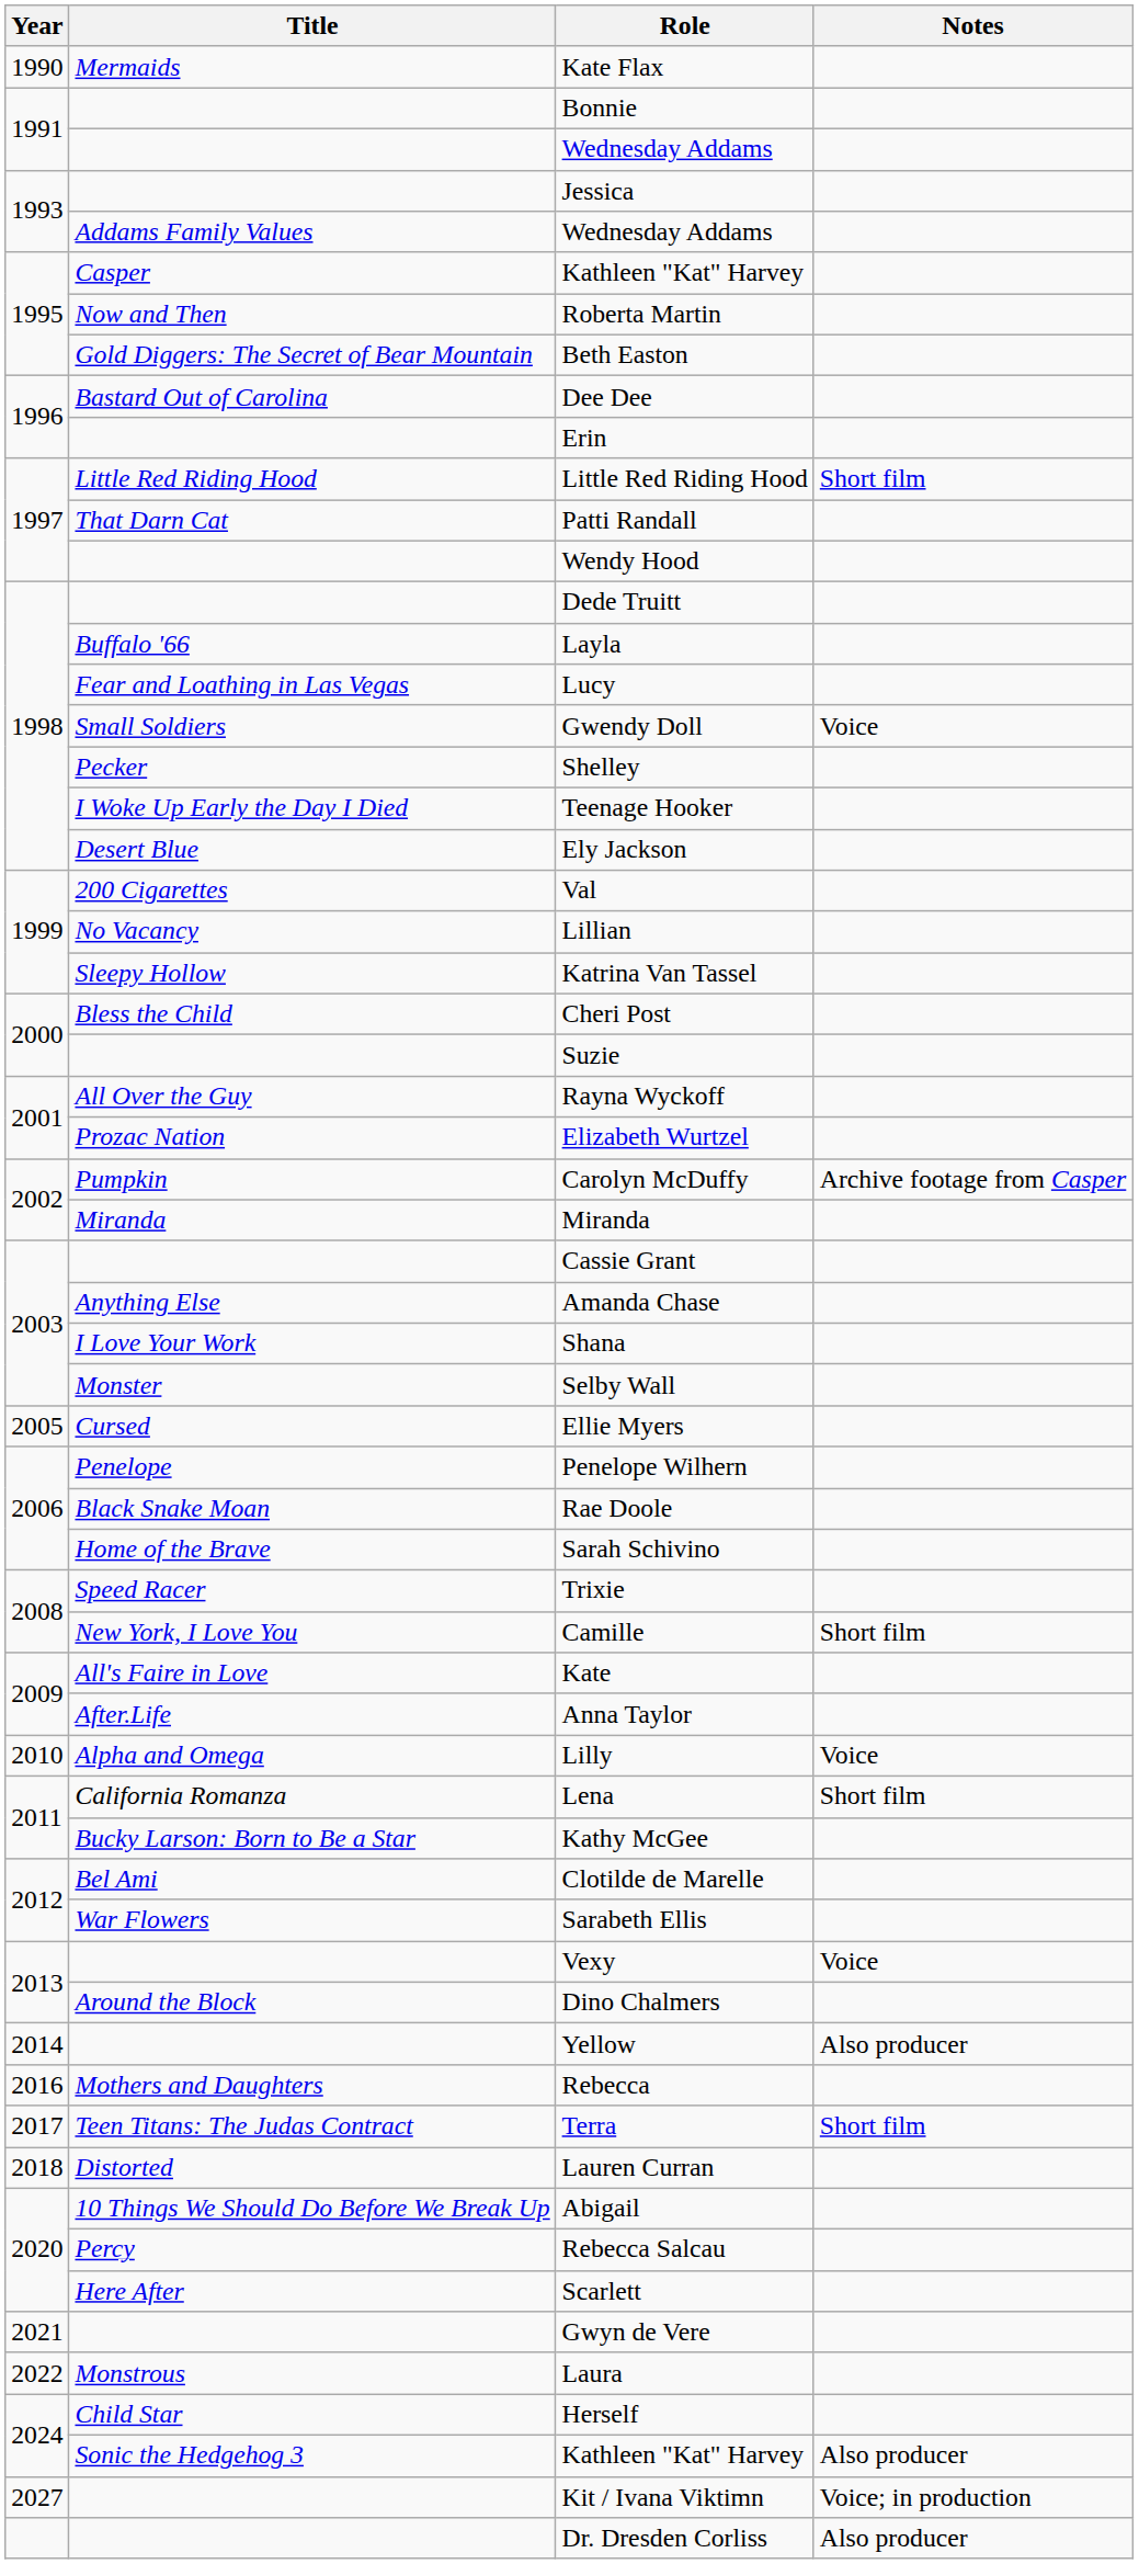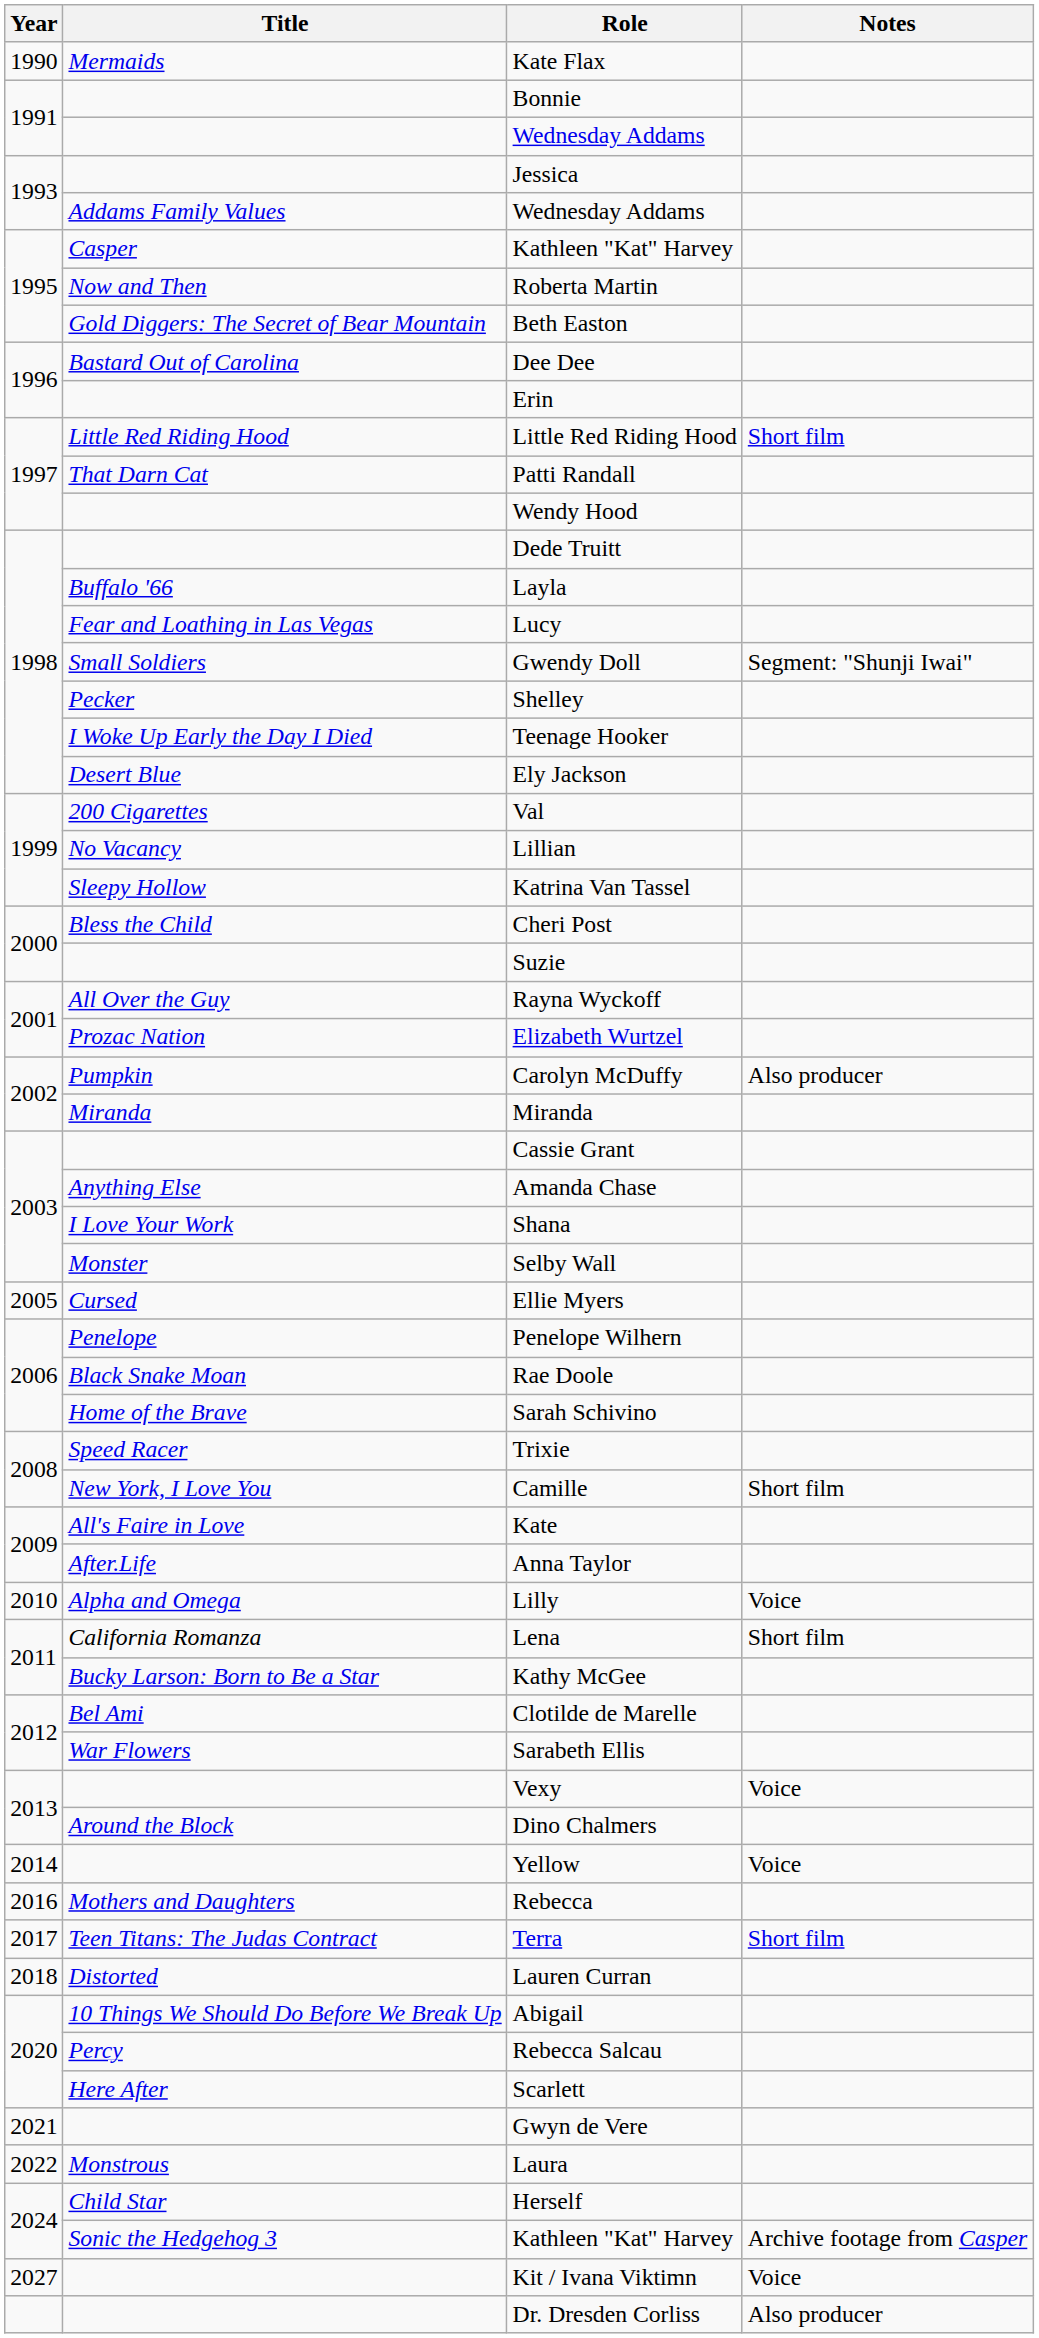 <table class="wikitable sortable plainrowheaders">
 <tr>
 <th scope=col>Year</th>
 <th scope=col>Title</th>
 <th scope=col>Role</th>
 <th scope=col class="sortable">Notes</th>
 </tr>
 <tr>
 <td>1990</td>
 <td><em><a href='#'>Mermaids</a></em></td>
 <td>Kate Flax</td>
 <td></td>
 </tr>
 <tr>
 <td rowspan="2">1991</td>
 <td><em></em></td>
 <td>Bonnie</td>
 <td></td>
 </tr>
 <tr>
 <td><em></em></td>
 <td><a href='#'>Wednesday Addams</a></td>
 <td></td>
 </tr>
 <tr>
 <td rowspan="2">1993</td>
 <td><em></em></td>
 <td>Jessica</td>
 <td></td>
 </tr>
 <tr>
 <td><em><a href='#'>Addams Family Values</a></em></td>
 <td>Wednesday Addams</td>
 <td></td>
 </tr>
 <tr>
 <td rowspan="3">1995</td>
 <td><em><a href='#'>Casper</a></em></td>
 <td>Kathleen "Kat" Harvey</td>
 <td></td>
 </tr>
 <tr>
 <td><em><a href='#'>Now and Then</a></em></td>
 <td>Roberta Martin</td>
 <td></td>
 </tr>
 <tr>
 <td><em><a href='#'>Gold Diggers: The Secret of Bear Mountain</a></em></td>
 <td>Beth Easton</td>
 <td></td>
 </tr>
 <tr>
 <td rowspan="2">1996</td>
 <td><em><a href='#'>Bastard Out of Carolina</a></em></td>
 <td>Dee Dee</td>
 <td></td>
 </tr>
 <tr>
 <td><em></em></td>
 <td>Erin</td>
 <td></td>
 </tr>
 <tr>
 <td rowspan="3">1997</td>
 <td><em><a href='#'>Little Red Riding Hood</a></em></td>
 <td>Little Red Riding Hood</td>
 <td><a href='#'>Short film</a></td>
 </tr>
 <tr>
 <td><em><a href='#'>That Darn Cat</a></em></td>
 <td>Patti Randall</td>
 <td></td>
 </tr>
 <tr>
 <td><em></em></td>
 <td>Wendy Hood</td>
 <td></td>
 </tr>
 <tr>
 <td rowspan="7">1998</td>
 <td><em></em></td>
 <td>Dede Truitt</td>
 <td></td>
 </tr>
 <tr>
 <td><em><a href='#'>Buffalo '66</a></em></td>
 <td>Layla</td>
 <td></td>
 </tr>
 <tr>
 <td><em><a href='#'>Fear and Loathing in Las Vegas</a></em></td>
 <td>Lucy</td>
 <td></td>
 </tr>
 <tr>
 <td><em><a href='#'>Small Soldiers</a></em></td>
 <td>Gwendy Doll</td>
-<td>Voice</td>
+<td>Segment: "Shunji Iwai"</td>
 </tr>
 <tr>
 <td><em><a href='#'>Pecker</a></em></td>
 <td>Shelley</td>
 <td></td>
 </tr>
 <tr>
 <td><em><a href='#'>I Woke Up Early the Day I Died</a></em></td>
 <td>Teenage Hooker</td>
 <td></td>
 </tr>
 <tr>
 <td><em><a href='#'>Desert Blue</a></em></td>
 <td>Ely Jackson</td>
 <td></td>
 </tr>
 <tr>
 <td rowspan="3">1999</td>
 <td><em><a href='#'>200 Cigarettes</a></em></td>
 <td>Val</td>
 <td></td>
 </tr>
 <tr>
 <td><em><a href='#'>No Vacancy</a></em></td>
 <td>Lillian</td>
 <td></td>
 </tr>
 <tr>
 <td><em><a href='#'>Sleepy Hollow</a></em></td>
 <td>Katrina Van Tassel</td>
 <td></td>
 </tr>
 <tr>
 <td rowspan="2">2000</td>
 <td><em><a href='#'>Bless the Child</a></em></td>
 <td>Cheri Post</td>
 <td></td>
 </tr>
 <tr>
 <td><em></em></td>
 <td>Suzie</td>
 <td></td>
 </tr>
 <tr>
 <td rowspan="2">2001</td>
 <td><em><a href='#'>All Over the Guy</a></em></td>
 <td>Rayna Wyckoff</td>
 <td></td>
 </tr>
 <tr>
 <td><em><a href='#'>Prozac Nation</a></em></td>
 <td><a href='#'>Elizabeth Wurtzel</a></td>
 <td></td>
 </tr>
 <tr>
 <td rowspan="2">2002</td>
 <td><em><a href='#'>Pumpkin</a></em></td>
 <td>Carolyn McDuffy</td>
-<td>Archive footage from <em><a href='#'>Casper</a></em></td>
+<td>Also producer</td>
 </tr>
 <tr>
 <td><em><a href='#'>Miranda</a></em></td>
 <td>Miranda</td>
 <td></td>
 </tr>
 <tr>
 <td rowspan="4">2003</td>
 <td><em></em></td>
 <td>Cassie Grant</td>
 <td></td>
 </tr>
 <tr>
 <td><em><a href='#'>Anything Else</a></em></td>
 <td>Amanda Chase</td>
 <td></td>
 </tr>
 <tr>
 <td><em><a href='#'>I Love Your Work</a></em></td>
 <td>Shana</td>
 <td></td>
 </tr>
 <tr>
 <td><em><a href='#'>Monster</a></em></td>
 <td>Selby Wall</td>
 <td></td>
 </tr>
 <tr>
 <td>2005</td>
 <td><em><a href='#'>Cursed</a></em></td>
 <td>Ellie Myers</td>
 <td></td>
 </tr>
 <tr>
 <td rowspan="3">2006</td>
 <td><em><a href='#'>Penelope</a></em></td>
 <td>Penelope Wilhern</td>
 <td></td>
 </tr>
 <tr>
 <td><em><a href='#'>Black Snake Moan</a></em></td>
 <td>Rae Doole</td>
 <td></td>
 </tr>
 <tr>
 <td><em><a href='#'>Home of the Brave</a></em></td>
 <td>Sarah Schivino</td>
 <td></td>
 </tr>
 <tr>
 <td rowspan="2">2008</td>
 <td><em><a href='#'>Speed Racer</a></em></td>
 <td>Trixie</td>
 <td></td>
 </tr>
 <tr>
 <td><em><a href='#'>New York, I Love You</a></em></td>
 <td>Camille</td>
 <td>Short film</td>
 </tr>
 <tr>
 <td rowspan="2">2009</td>
 <td><em><a href='#'>All's Faire in Love</a></em></td>
 <td>Kate</td>
 <td></td>
 </tr>
 <tr>
 <td><em><a href='#'>After.Life</a></em></td>
 <td>Anna Taylor</td>
 <td></td>
 </tr>
 <tr>
 <td>2010</td>
 <td><em><a href='#'>Alpha and Omega</a></em></td>
 <td>Lilly</td>
 <td>Voice</td>
 </tr>
 <tr>
 <td rowspan="2">2011</td>
 <td><em>California Romanza</em></td>
 <td>Lena</td>
 <td>Short film</td>
 </tr>
 <tr>
 <td><em><a href='#'>Bucky Larson: Born to Be a Star</a></em></td>
 <td>Kathy McGee</td>
 <td></td>
 </tr>
 <tr>
 <td rowspan="2">2012</td>
 <td><em><a href='#'>Bel Ami</a></em></td>
 <td>Clotilde de Marelle</td>
 <td></td>
 </tr>
 <tr>
 <td><em><a href='#'>War Flowers</a></em></td>
 <td>Sarabeth Ellis</td>
 <td></td>
 </tr>
 <tr>
 <td rowspan="2">2013</td>
 <td><em></em></td>
 <td>Vexy</td>
 <td>Voice</td>
 </tr>
 <tr>
 <td><em><a href='#'>Around the Block</a></em></td>
 <td>Dino Chalmers</td>
 <td></td>
 </tr>
 <tr>
 <td>2014</td>
 <td><em></em></td>
 <td>Yellow</td>
-<td>Also producer</td>
+<td>Voice</td>
 </tr>
 <tr>
 <td>2016</td>
 <td><em><a href='#'>Mothers and Daughters</a></em></td>
 <td>Rebecca</td>
 <td></td>
 </tr>
 <tr>
 <td>2017</td>
 <td><em><a href='#'>Teen Titans: The Judas Contract</a></em></td>
 <td><a href='#'>Terra</a></td>
 <td><a href='#'>Short film</a></td>
 </tr>
 <tr>
 <td>2018</td>
 <td><em><a href='#'>Distorted</a></em></td>
 <td>Lauren Curran</td>
 <td></td>
 </tr>
 <tr>
 <td rowspan="3">2020</td>
 <td><em><a href='#'>10 Things We Should Do Before We Break Up</a></em></td>
 <td>Abigail</td>
 <td></td>
 </tr>
 <tr>
 <td><em><a href='#'>Percy</a></em></td>
 <td>Rebecca Salcau</td>
 <td></td>
 </tr>
 <tr>
 <td><em><a href='#'>Here After</a></em></td>
 <td>Scarlett</td>
 <td></td>
 </tr>
 <tr>
 <td>2021</td>
 <td><em></em></td>
 <td>Gwyn de Vere</td>
 <td></td>
 </tr>
 <tr>
 <td>2022</td>
 <td><em><a href='#'>Monstrous</a></em></td>
 <td>Laura</td>
 <td></td>
 </tr>
 <tr>
 <td rowspan="2">2024</td>
 <td><em><a href='#'>Child Star</a></em></td>
 <td>Herself</td>
 <td></td>
 </tr>
 <tr>
 <td><em><a href='#'>Sonic the Hedgehog 3</a></em></td>
 <td>Kathleen "Kat" Harvey</td>
-<td>Also producer</td>
+<td>Archive footage from <em><a href='#'>Casper</a></em></td>
 </tr>
 <tr>
 <td>2027</td>
 <td></td>
 <td>Kit / Ivana Viktimn</td>
-<td>Voice; in production</td>
+<td>Voice</td>
 </tr>
 <tr>
 <td></td>
 <td></td>
 <td>Dr. Dresden Corliss</td>
 <td>Also producer</td>
 </tr>
 </table>
